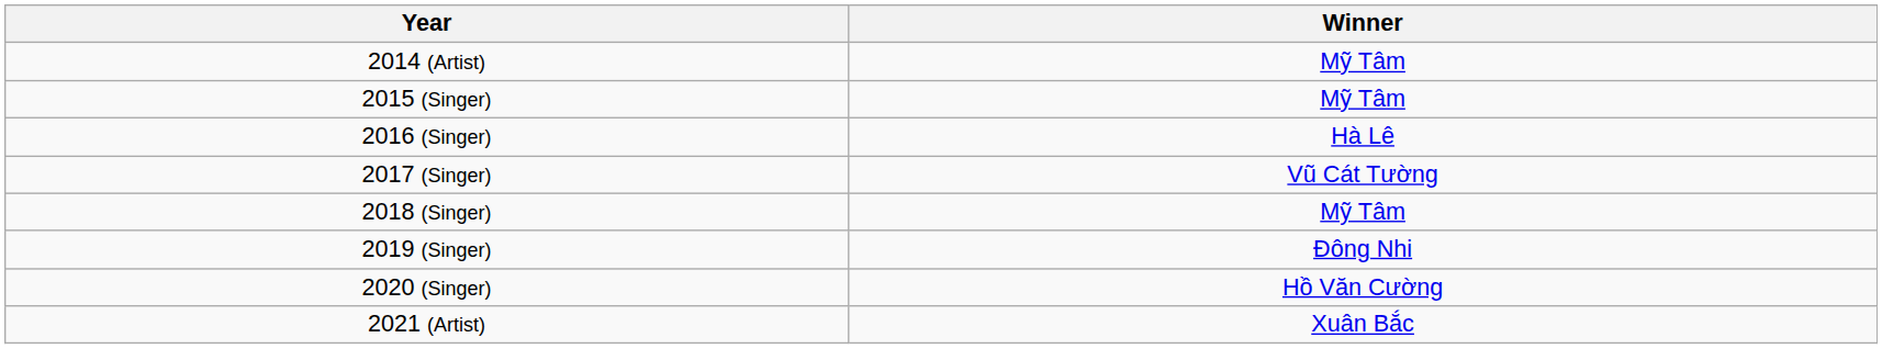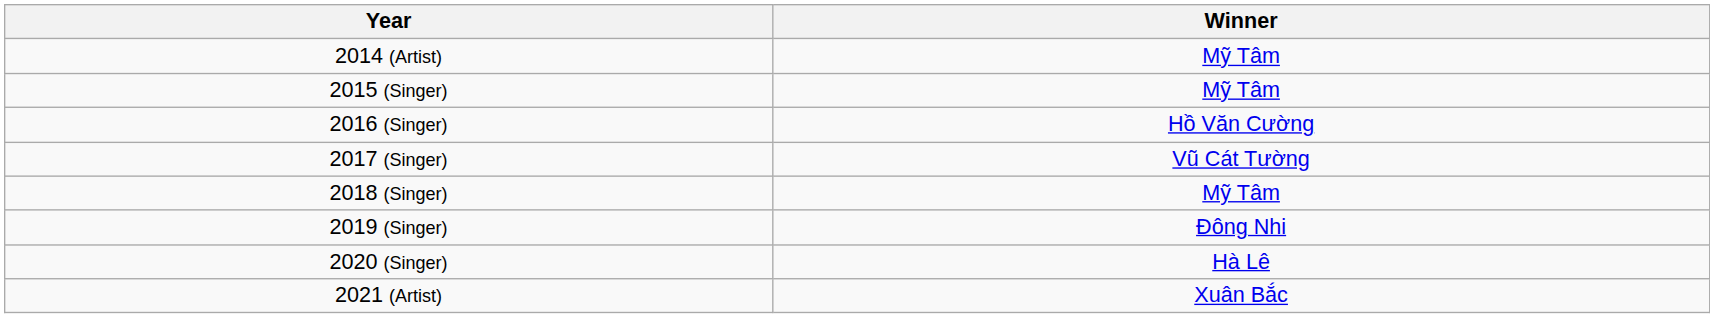 <table class="wikitable" style="text-align: center; width:100%">
 <tr>
 <th>Year</th>
 <th>Winner</th>
 </tr>
 <tr>
 <td>2014 <small>(Artist)</small></td>
 <td><a href='#'>Mỹ Tâm</a></td>
 </tr>
 <tr>
 <td>2015 <small>(Singer)</small></td>
 <td><a href='#'>Mỹ Tâm</a></td>
 </tr>
 <tr>
 <td>2016 <small>(Singer)</small></td>
-<td><a href='#'>Hà Lê</a></td>
+<td><a href='#'>Hồ Văn Cường</a></td>
 </tr>
 <tr>
 <td>2017 <small>(Singer)</small></td>
 <td><a href='#'>Vũ Cát Tường</a></td>
 </tr>
 <tr>
 <td>2018 <small>(Singer)</small></td>
 <td><a href='#'>Mỹ Tâm</a></td>
 </tr>
 <tr>
 <td>2019 <small>(Singer)</small></td>
 <td><a href='#'>Đông Nhi</a></td>
 </tr>
 <tr>
 <td>2020 <small>(Singer)</small></td>
-<td><a href='#'>Hồ Văn Cường</a></td>
+<td><a href='#'>Hà Lê</a></td>
 </tr>
 <tr>
 <td>2021 <small>(Artist)</small></td>
 <td><a href='#'>Xuân Bắc</a></td>
 </tr>
 </table>
